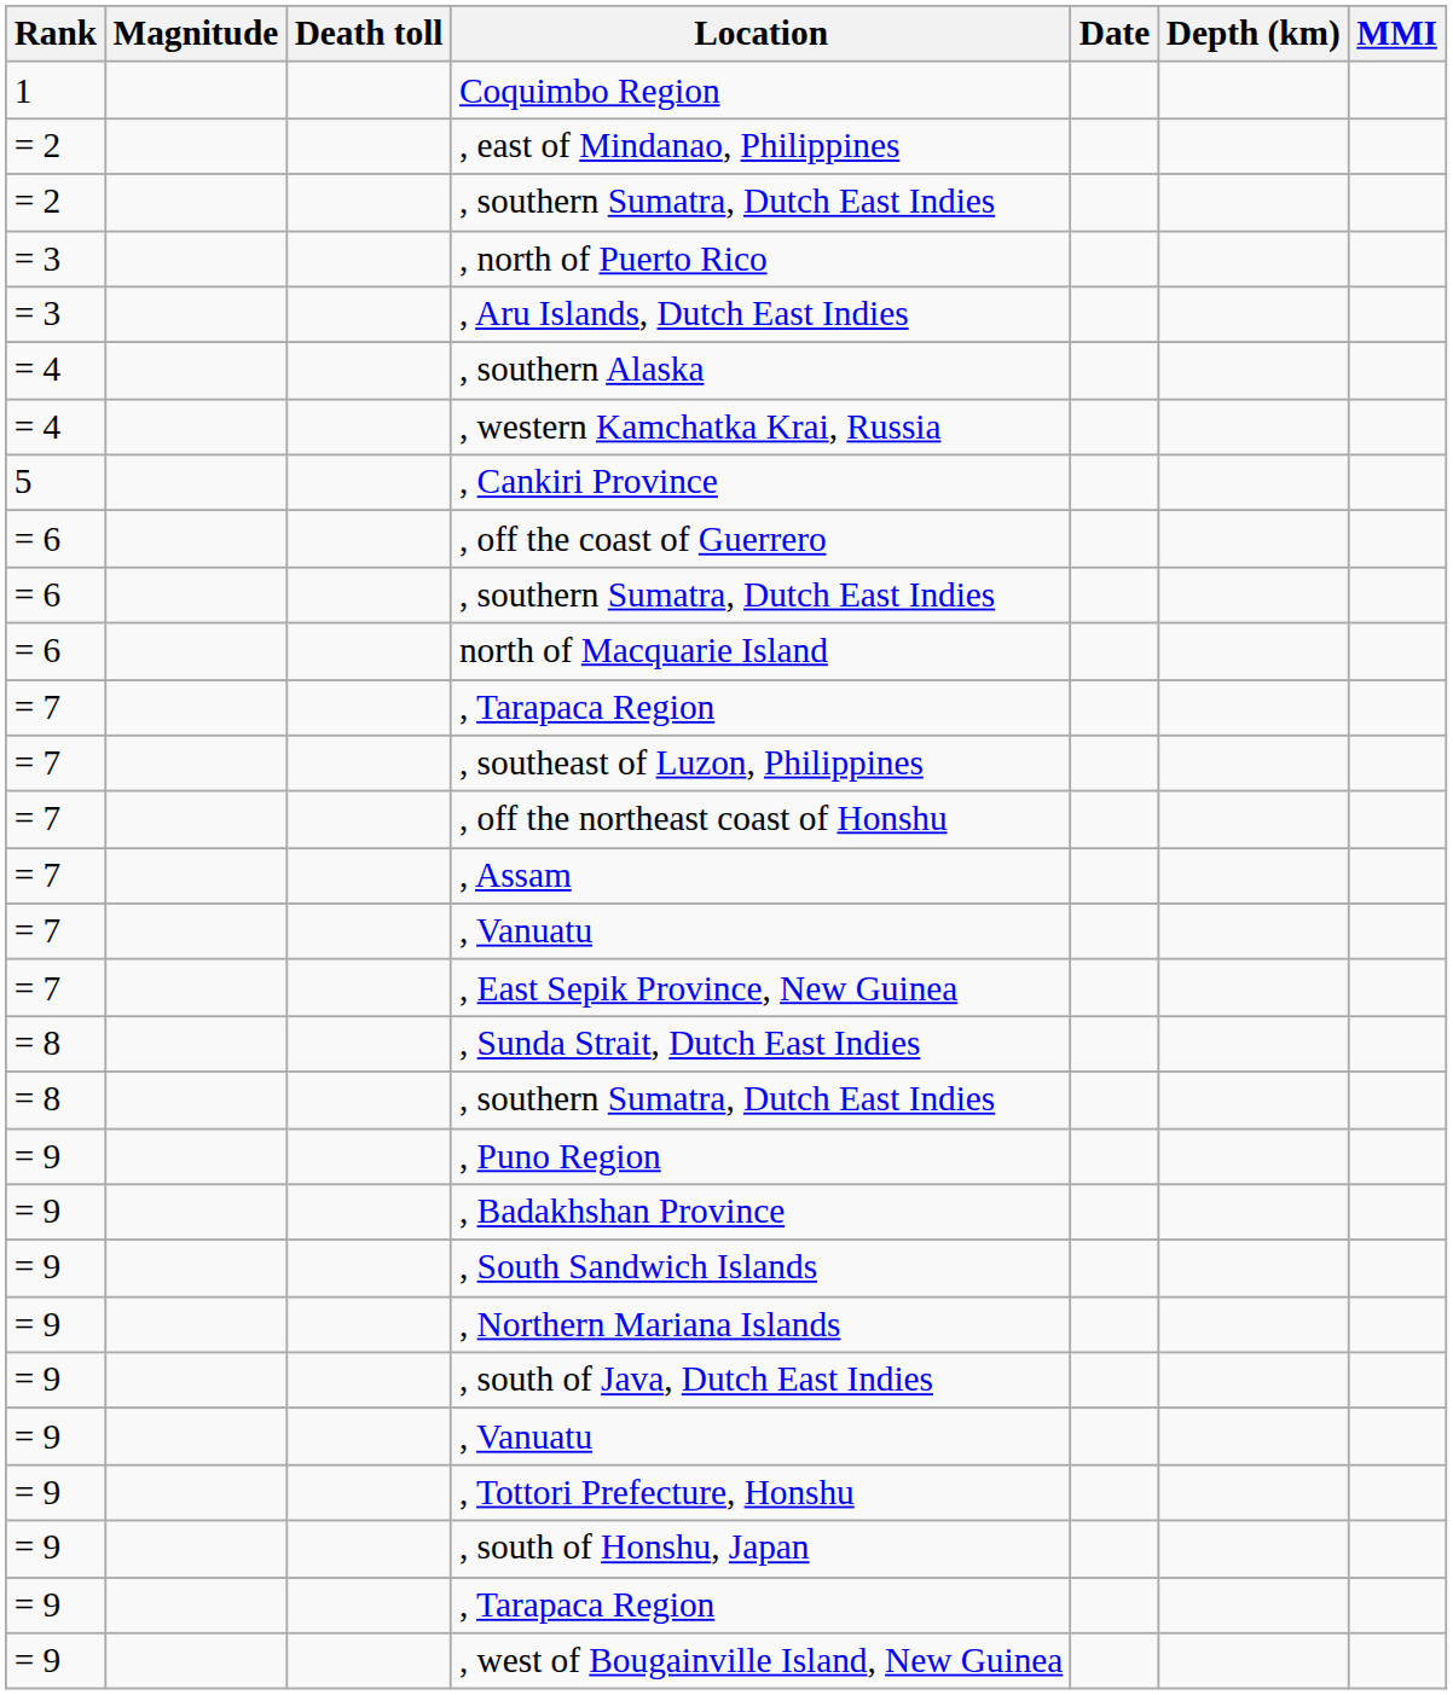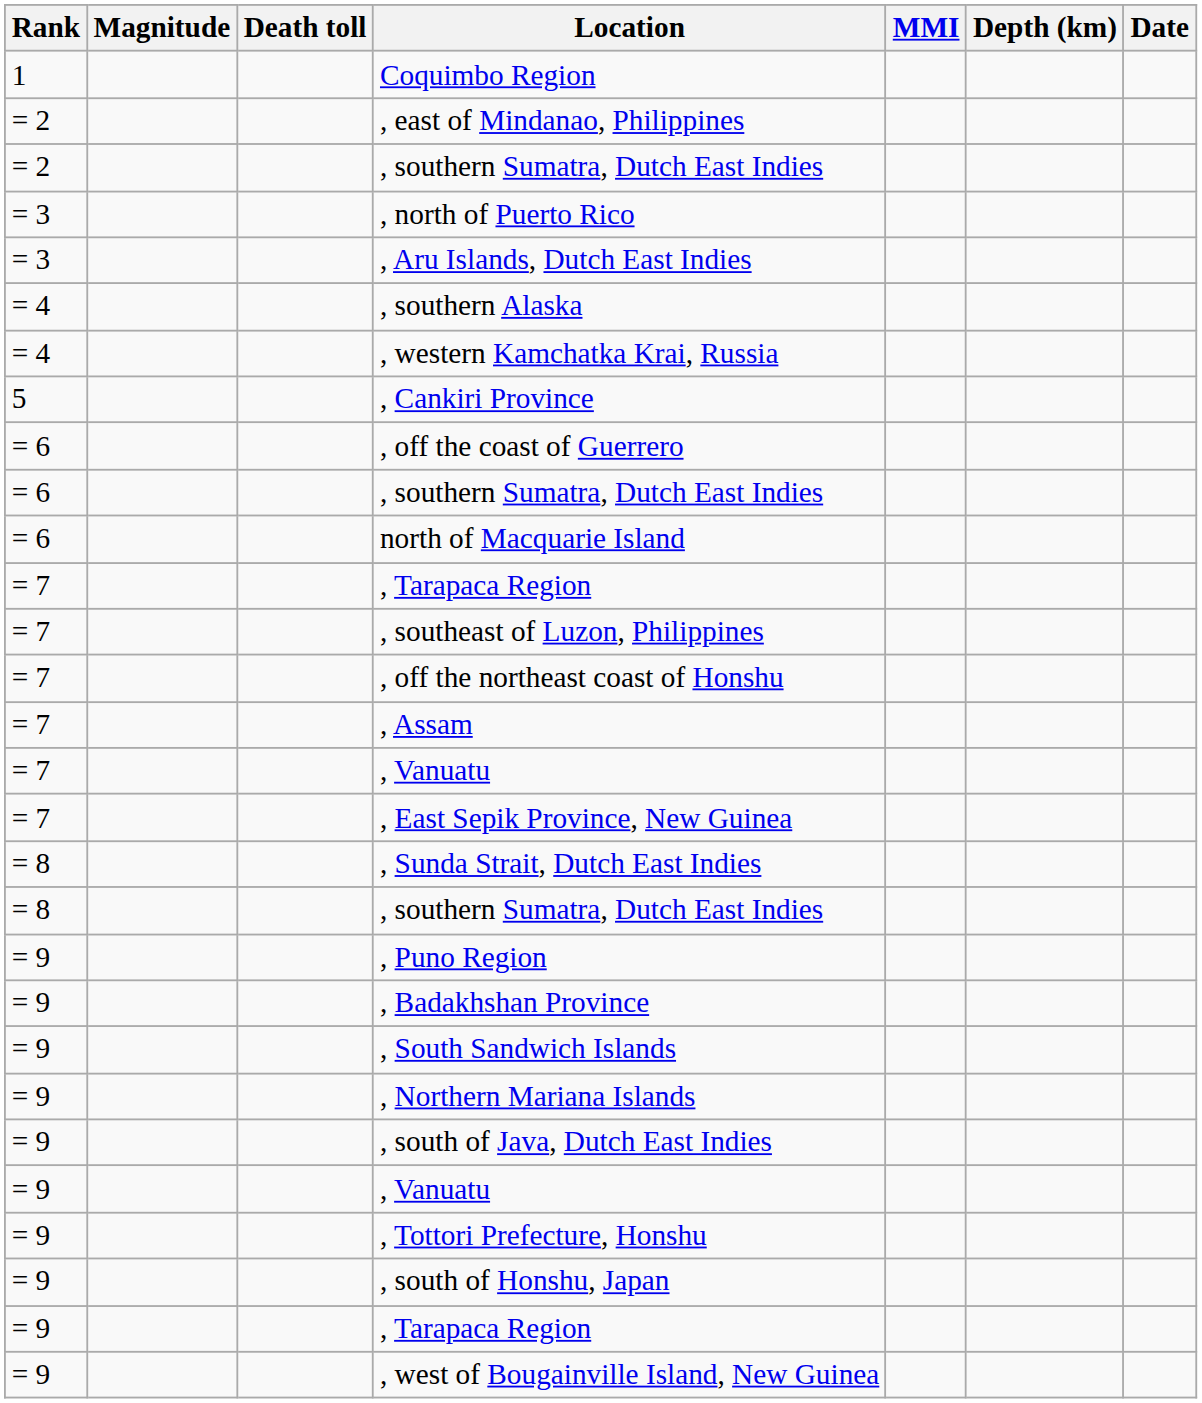 <table class="sortable wikitable" style="font-size:100%;">
 <tr>
 <th>Rank</th>
 <th>Magnitude</th>
 <th>Death toll</th>
 <th>Location</th>
+<th><a href='#'>MMI</a></th>
+<th>Depth (km)</th>
 <th>Date</th>
-<th>Depth (km)</th>
-<th><a href='#'>MMI</a></th>
 </tr>
 <tr>
 <td>1</td>
 <td></td>
 <td></td>
 <td> <a href='#'>Coquimbo Region</a></td>
 <td></td>
 <td></td>
 <td></td>
 </tr>
 <tr>
 <td>= 2</td>
 <td></td>
 <td></td>
 <td>, east of <a href='#'>Mindanao</a>, <a href='#'>Philippines</a></td>
 <td></td>
 <td></td>
 <td></td>
 </tr>
 <tr>
 <td>= 2</td>
 <td></td>
 <td></td>
 <td>, southern <a href='#'>Sumatra</a>, <a href='#'>Dutch East Indies</a></td>
 <td></td>
 <td></td>
 <td></td>
 </tr>
 <tr>
 <td>= 3</td>
 <td></td>
 <td></td>
 <td>, north of <a href='#'>Puerto Rico</a></td>
 <td></td>
 <td></td>
 <td></td>
 </tr>
 <tr>
 <td>= 3</td>
 <td></td>
 <td></td>
 <td>, <a href='#'>Aru Islands</a>, <a href='#'>Dutch East Indies</a></td>
 <td></td>
 <td></td>
 <td></td>
 </tr>
 <tr>
 <td>= 4</td>
 <td></td>
 <td></td>
 <td>, southern <a href='#'>Alaska</a></td>
 <td></td>
 <td></td>
 <td></td>
 </tr>
 <tr>
 <td>= 4</td>
 <td></td>
 <td></td>
 <td>, western <a href='#'>Kamchatka Krai</a>, <a href='#'>Russia</a></td>
 <td></td>
 <td></td>
 <td></td>
 </tr>
 <tr>
 <td>5</td>
 <td></td>
 <td></td>
 <td>, <a href='#'>Cankiri Province</a></td>
 <td></td>
 <td></td>
 <td></td>
 </tr>
 <tr>
 <td>= 6</td>
 <td></td>
 <td></td>
 <td>, off the coast of <a href='#'>Guerrero</a></td>
 <td></td>
 <td></td>
 <td></td>
 </tr>
 <tr>
 <td>= 6</td>
 <td></td>
 <td></td>
 <td>, southern <a href='#'>Sumatra</a>, <a href='#'>Dutch East Indies</a></td>
 <td></td>
 <td></td>
 <td></td>
 </tr>
 <tr>
 <td>= 6</td>
 <td></td>
 <td></td>
 <td> north of <a href='#'>Macquarie Island</a></td>
 <td></td>
 <td></td>
 <td></td>
 </tr>
 <tr>
 <td>= 7</td>
 <td></td>
 <td></td>
 <td>, <a href='#'>Tarapaca Region</a></td>
 <td></td>
 <td></td>
 <td></td>
 </tr>
 <tr>
 <td>= 7</td>
 <td></td>
 <td></td>
 <td>, southeast of <a href='#'>Luzon</a>, <a href='#'>Philippines</a></td>
 <td></td>
 <td></td>
 <td></td>
 </tr>
 <tr>
 <td>= 7</td>
 <td></td>
 <td></td>
 <td>, off the northeast coast of <a href='#'>Honshu</a></td>
 <td></td>
 <td></td>
 <td></td>
 </tr>
 <tr>
 <td>= 7</td>
 <td></td>
 <td></td>
 <td>, <a href='#'>Assam</a></td>
 <td></td>
 <td></td>
 <td></td>
 </tr>
 <tr>
 <td>= 7</td>
 <td></td>
 <td></td>
 <td>, <a href='#'>Vanuatu</a></td>
 <td></td>
 <td></td>
 <td></td>
 </tr>
 <tr>
 <td>= 7</td>
 <td></td>
 <td></td>
 <td>, <a href='#'>East Sepik Province</a>, <a href='#'>New Guinea</a></td>
 <td></td>
 <td></td>
 <td></td>
 </tr>
 <tr>
 <td>= 8</td>
 <td></td>
 <td></td>
 <td>, <a href='#'>Sunda Strait</a>, <a href='#'>Dutch East Indies</a></td>
 <td></td>
 <td></td>
 <td></td>
 </tr>
 <tr>
 <td>= 8</td>
 <td></td>
 <td></td>
 <td>, southern <a href='#'>Sumatra</a>, <a href='#'>Dutch East Indies</a></td>
 <td></td>
 <td></td>
 <td></td>
 </tr>
 <tr>
 <td>= 9</td>
 <td></td>
 <td></td>
 <td>, <a href='#'>Puno Region</a></td>
 <td></td>
 <td></td>
 <td></td>
 </tr>
 <tr>
 <td>= 9</td>
 <td></td>
 <td></td>
 <td>, <a href='#'>Badakhshan Province</a></td>
 <td></td>
 <td></td>
 <td></td>
 </tr>
 <tr>
 <td>= 9</td>
 <td></td>
 <td></td>
 <td>, <a href='#'>South Sandwich Islands</a></td>
 <td></td>
 <td></td>
 <td></td>
 </tr>
 <tr>
 <td>= 9</td>
 <td></td>
 <td></td>
 <td>, <a href='#'>Northern Mariana Islands</a></td>
 <td></td>
 <td></td>
 <td></td>
 </tr>
 <tr>
 <td>= 9</td>
 <td></td>
 <td></td>
 <td>, south of <a href='#'>Java</a>, <a href='#'>Dutch East Indies</a></td>
 <td></td>
 <td></td>
 <td></td>
 </tr>
 <tr>
 <td>= 9</td>
 <td></td>
 <td></td>
 <td>, <a href='#'>Vanuatu</a></td>
 <td></td>
 <td></td>
 <td></td>
 </tr>
 <tr>
 <td>= 9</td>
 <td></td>
 <td></td>
 <td>, <a href='#'>Tottori Prefecture</a>, <a href='#'>Honshu</a></td>
 <td></td>
 <td></td>
 <td></td>
 </tr>
 <tr>
 <td>= 9</td>
 <td></td>
 <td></td>
 <td>, south of <a href='#'>Honshu</a>, <a href='#'>Japan</a></td>
 <td></td>
 <td></td>
 <td></td>
 </tr>
 <tr>
 <td>= 9</td>
 <td></td>
 <td></td>
 <td>, <a href='#'>Tarapaca Region</a></td>
 <td></td>
 <td></td>
 <td></td>
 </tr>
 <tr>
 <td>= 9</td>
 <td></td>
 <td></td>
 <td>, west of <a href='#'>Bougainville Island</a>, <a href='#'>New Guinea</a></td>
 <td></td>
 <td></td>
 <td></td>
 </tr>
 </table>
